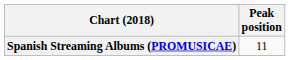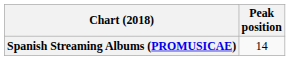 <table class="wikitable plainrowheaders" style="text-align:center">
 <tr>
 <th scope="col">Chart (2018)</th>
 <th scope="col">Peak<br>position</th>
 </tr>
 <tr>
 <th scope="row" class="nowrap">Spanish Streaming Albums (<a href='#'>PROMUSICAE</a>)</th>
-<td>11</td>
+<td>14</td>
 </tr>
 </table>
